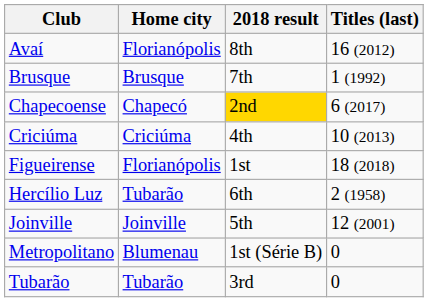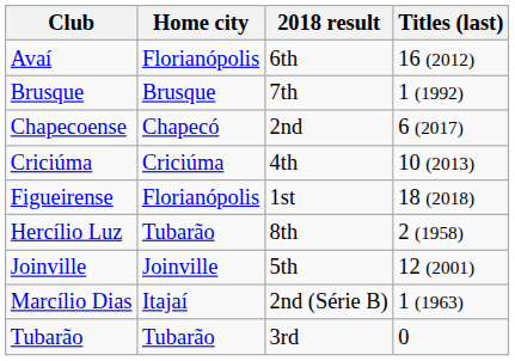 <table class="wikitable">
 <tr>
 <th>Club</th>
 <th>Home city</th>
 <th>2018 result</th>
 <th>Titles (last)</th>
 </tr>
 <tr>
 <td><a href='#'>Avaí</a></td>
 <td><a href='#'>Florianópolis</a></td>
-<td>8th</td>
+<td>6th</td>
 <td>16 <small>(2012)</small></td>
 </tr>
 <tr>
 <td><a href='#'>Brusque</a></td>
 <td><a href='#'>Brusque</a></td>
 <td>7th</td>
 <td>1 <small>(1992)</small></td>
 </tr>
 <tr>
 <td><a href='#'>Chapecoense</a></td>
 <td><a href='#'>Chapecó</a></td>
-<td style="background: gold;">2nd</td>
+<td>2nd</td>
 <td>6 <small>(2017)</small></td>
 </tr>
 <tr>
 <td><a href='#'>Criciúma</a></td>
 <td><a href='#'>Criciúma</a></td>
 <td>4th</td>
 <td>10 <small>(2013)</small></td>
 </tr>
 <tr>
 <td><a href='#'>Figueirense</a></td>
 <td><a href='#'>Florianópolis</a></td>
 <td>1st</td>
 <td>18 <small>(2018)</small></td>
 </tr>
 <tr>
 <td><a href='#'>Hercílio Luz</a></td>
 <td><a href='#'>Tubarão</a></td>
-<td>6th</td>
+<td>8th</td>
 <td>2 <small>(1958)</small></td>
 </tr>
 <tr>
 <td><a href='#'>Joinville</a></td>
 <td><a href='#'>Joinville</a></td>
 <td>5th</td>
 <td>12 <small>(2001)</small></td>
 </tr>
 <tr>
-<td><a href='#'>Metropolitano</a></td>
-<td><a href='#'>Blumenau</a></td>
-<td>1st (Série B)</td>
-<td>0</td>
+<td><a href='#'>Marcílio Dias</a></td>
+<td><a href='#'>Itajaí</a></td>
+<td>2nd (Série B)</td>
+<td>1 <small>(1963)</small></td>
 </tr>
 <tr>
 <td><a href='#'>Tubarão</a></td>
 <td><a href='#'>Tubarão</a></td>
 <td>3rd</td>
 <td>0</td>
 </tr>
 </table>
